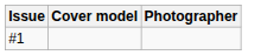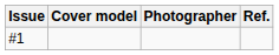 <table class="sortable wikitable">
 <tr>
 <th>Issue</th>
 <th>Cover model</th>
 <th>Photographer</th>
+<th>Ref.</th>
 </tr>
 <tr>
 <td>#1</td>
 <td></td>
 <td></td>
+<td></td>
 </tr>
 </table>
